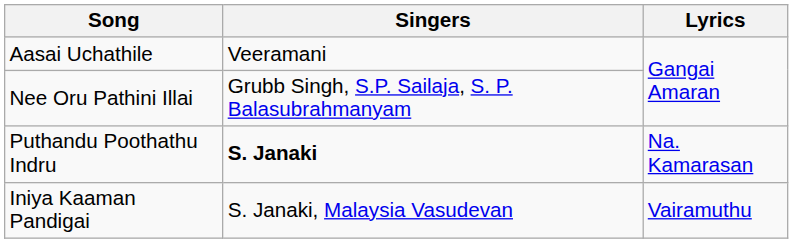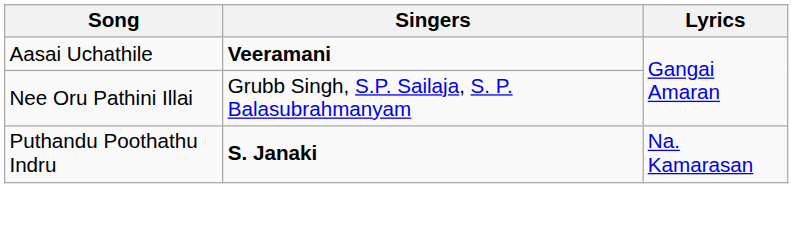 <table class="wikitable">
 <tr>
 <th>Song</th>
 <th>Singers</th>
 <th>Lyrics</th>
 </tr>
 <tr>
 <td>Aasai Uchathile</td>
-<td>Veeramani</td>
+<td><strong>Veeramani</strong></td>
 <td rowspan="2"><a href='#'>Gangai Amaran</a></td>
 </tr>
 <tr>
 <td>Nee Oru Pathini Illai</td>
 <td>Grubb Singh, <a href='#'>S.P. Sailaja</a>, <a href='#'>S. P. Balasubrahmanyam</a></td>
 </tr>
 <tr>
 <td>Puthandu Poothathu Indru</td>
 <td><strong>S. Janaki</strong></td>
 <td><a href='#'>Na. Kamarasan</a></td>
 </tr>
-<tr>
-<td>Iniya Kaaman Pandigai</td>
-<td>S. Janaki, <a href='#'>Malaysia Vasudevan</a></td>
-<td><a href='#'>Vairamuthu</a></td>
-</tr>
 </table>
